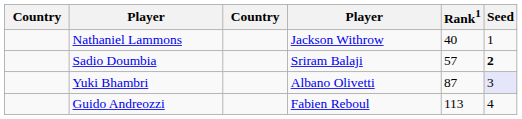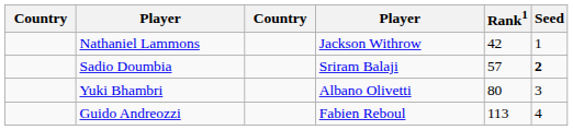 <table class="sortable wikitable">
 <tr>
 <th width="70">Country</th>
 <th width="175">Player</th>
 <th width="70">Country</th>
 <th width="175">Player</th>
 <th>Rank<sup>1</sup></th>
 <th>Seed</th>
 </tr>
 <tr>
 <td></td>
 <td><a href='#'>Nathaniel Lammons</a></td>
 <td></td>
 <td><a href='#'>Jackson Withrow</a></td>
-<td>40</td>
+<td>42</td>
 <td>1</td>
 </tr>
 <tr>
 <td></td>
 <td><a href='#'>Sadio Doumbia</a></td>
 <td></td>
 <td><a href='#'>Sriram Balaji</a></td>
 <td>57</td>
 <td><strong>2</strong></td>
 </tr>
 <tr>
 <td></td>
 <td><a href='#'>Yuki Bhambri</a></td>
 <td></td>
 <td><a href='#'>Albano Olivetti</a></td>
-<td>87</td>
-<td style="background: lavender;">3</td>
+<td>80</td>
+<td>3</td>
 </tr>
 <tr>
 <td></td>
 <td><a href='#'>Guido Andreozzi</a></td>
 <td></td>
 <td><a href='#'>Fabien Reboul</a></td>
 <td>113</td>
 <td>4</td>
 </tr>
 </table>
